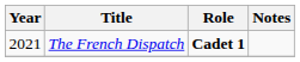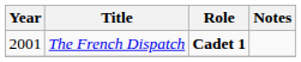 <table class="wikitable sortable">
 <tr>
 <th>Year</th>
 <th>Title</th>
 <th>Role</th>
 <th class="unsortable">Notes</th>
 </tr>
 <tr>
-<td>2021</td>
+<td>2001</td>
 <td><em><a href='#'>The French Dispatch</a></em></td>
 <td><strong>Cadet 1</strong></td>
 <td></td>
 </tr>
 <tr>
 </tr>
 </table>
